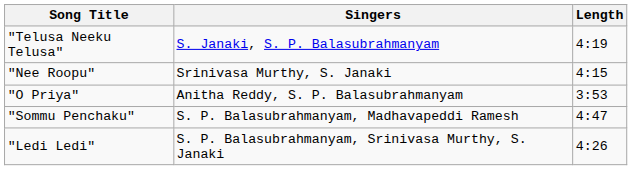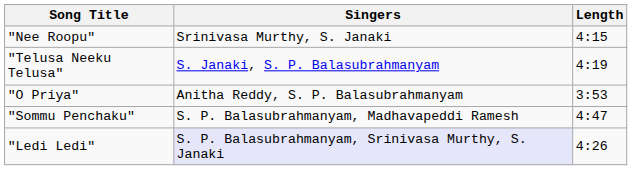 <table class="wikitable">
 <tr>
 <th>Song Title</th>
 <th>Singers</th>
 <th>Length</th>
 </tr>
 <tr>
+<td>"Nee Roopu"</td>
+<td>Srinivasa Murthy, S. Janaki</td>
+<td>4:15</td>
+</tr>
+<tr>
 <td>"Telusa Neeku Telusa"</td>
 <td><a href='#'>S. Janaki</a>, <a href='#'>S. P. Balasubrahmanyam</a></td>
 <td>4:19</td>
-</tr>
-<tr>
-<td>"Nee Roopu"</td>
-<td>Srinivasa Murthy, S. Janaki</td>
-<td>4:15</td>
 </tr>
 <tr>
 <td>"O Priya"</td>
 <td>Anitha Reddy, S. P. Balasubrahmanyam</td>
 <td>3:53</td>
 </tr>
 <tr>
 <td>"Sommu Penchaku"</td>
 <td>S. P. Balasubrahmanyam, Madhavapeddi Ramesh</td>
 <td>4:47</td>
 </tr>
 <tr>
 <td>"Ledi Ledi"</td>
-<td>S. P. Balasubrahmanyam, Srinivasa Murthy, S. Janaki</td>
+<td style="background: lavender;">S. P. Balasubrahmanyam, Srinivasa Murthy, S. Janaki</td>
 <td>4:26</td>
 </tr>
 </table>
